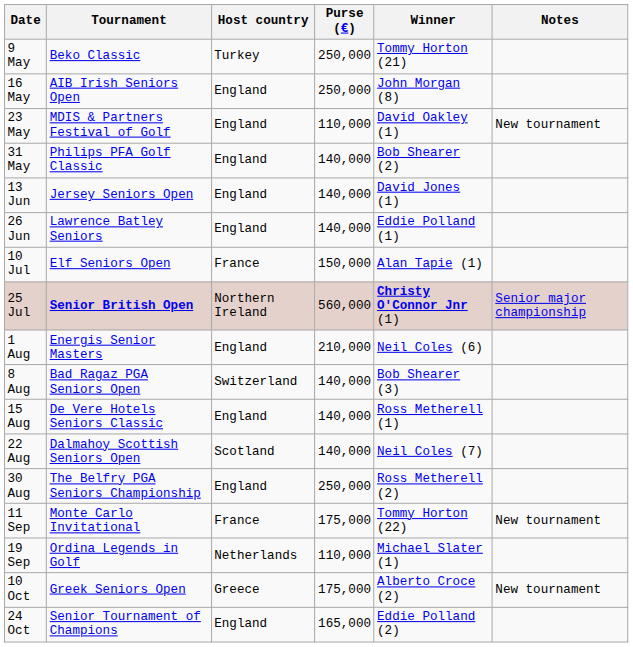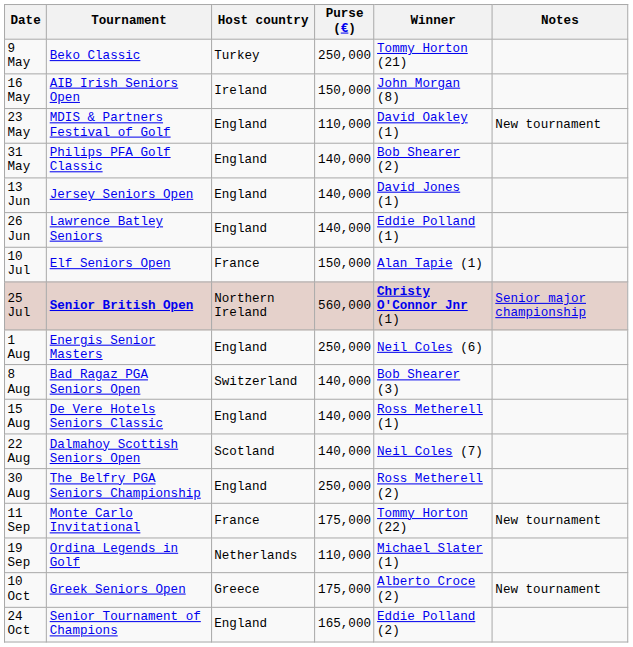 <table class="wikitable" style="font-size:95%">
 <tr>
 <th>Date</th>
 <th>Tournament</th>
 <th>Host country</th>
 <th>Purse<br>(<a href='#'>€</a>)</th>
 <th>Winner</th>
 <th>Notes</th>
 </tr>
 <tr>
 <td>9 May</td>
 <td><a href='#'>Beko Classic</a></td>
 <td>Turkey</td>
 <td align=right>250,000</td>
 <td> <a href='#'>Tommy Horton</a> (21)</td>
 <td></td>
 </tr>
 <tr>
 <td>16 May</td>
 <td><a href='#'>AIB Irish Seniors Open</a></td>
-<td>England</td>
-<td align=right>250,000</td>
+<td>Ireland</td>
+<td align=right>150,000</td>
 <td> <a href='#'>John Morgan</a> (8)</td>
 <td></td>
 </tr>
 <tr>
 <td>23 May</td>
 <td><a href='#'>MDIS & Partners Festival of Golf</a></td>
 <td>England</td>
 <td align=right>110,000</td>
 <td> <a href='#'>David Oakley</a> (1)</td>
 <td>New tournament</td>
 </tr>
 <tr>
 <td>31 May</td>
 <td><a href='#'>Philips PFA Golf Classic</a></td>
 <td>England</td>
 <td align=right>140,000</td>
 <td> <a href='#'>Bob Shearer</a> (2)</td>
 <td></td>
 </tr>
 <tr>
 <td>13 Jun</td>
 <td><a href='#'>Jersey Seniors Open</a></td>
 <td>England</td>
 <td align=right>140,000</td>
 <td> <a href='#'>David Jones</a> (1)</td>
 <td></td>
 </tr>
 <tr>
 <td>26 Jun</td>
 <td><a href='#'>Lawrence Batley Seniors</a></td>
 <td>England</td>
 <td align=right>140,000</td>
 <td> <a href='#'>Eddie Polland</a> (1)</td>
 <td></td>
 </tr>
 <tr>
 <td>10 Jul</td>
 <td><a href='#'>Elf Seniors Open</a></td>
 <td>France</td>
 <td align=right>150,000</td>
 <td> <a href='#'>Alan Tapie</a> (1)</td>
 <td></td>
 </tr>
 <tr style="background:#e5d1cb;">
 <td>25 Jul</td>
 <td><strong><a href='#'>Senior British Open</a></strong></td>
 <td>Northern Ireland</td>
 <td align=right>560,000</td>
 <td> <strong><a href='#'>Christy O'Connor Jnr</a></strong> (1)</td>
 <td><a href='#'>Senior major championship</a></td>
 </tr>
 <tr>
 <td>1 Aug</td>
 <td><a href='#'>Energis Senior Masters</a></td>
 <td>England</td>
-<td align=right>210,000</td>
+<td align=right>250,000</td>
 <td> <a href='#'>Neil Coles</a> (6)</td>
 <td></td>
 </tr>
 <tr>
 <td>8 Aug</td>
 <td><a href='#'>Bad Ragaz PGA Seniors Open</a></td>
 <td>Switzerland</td>
 <td align=right>140,000</td>
 <td> <a href='#'>Bob Shearer</a> (3)</td>
 <td></td>
 </tr>
 <tr>
 <td>15 Aug</td>
 <td><a href='#'>De Vere Hotels Seniors Classic</a></td>
 <td>England</td>
 <td align=right>140,000</td>
 <td> <a href='#'>Ross Metherell</a> (1)</td>
 <td></td>
 </tr>
 <tr>
 <td>22 Aug</td>
 <td><a href='#'>Dalmahoy Scottish Seniors Open</a></td>
 <td>Scotland</td>
 <td align=right>140,000</td>
 <td> <a href='#'>Neil Coles</a> (7)</td>
 <td></td>
 </tr>
 <tr>
 <td>30 Aug</td>
 <td><a href='#'>The Belfry PGA Seniors Championship</a></td>
 <td>England</td>
 <td align=right>250,000</td>
 <td> <a href='#'>Ross Metherell</a> (2)</td>
 <td></td>
 </tr>
 <tr>
 <td>11 Sep</td>
 <td><a href='#'>Monte Carlo Invitational</a></td>
 <td>France</td>
 <td align=right>175,000</td>
 <td> <a href='#'>Tommy Horton</a> (22)</td>
 <td>New tournament</td>
 </tr>
 <tr>
 <td>19 Sep</td>
 <td><a href='#'>Ordina Legends in Golf</a></td>
 <td>Netherlands</td>
 <td align=right>110,000</td>
 <td> <a href='#'>Michael Slater</a> (1)</td>
 <td></td>
 </tr>
 <tr>
 <td>10 Oct</td>
 <td><a href='#'>Greek Seniors Open</a></td>
 <td>Greece</td>
 <td align=right>175,000</td>
 <td> <a href='#'>Alberto Croce</a> (2)</td>
 <td>New tournament</td>
 </tr>
 <tr>
 <td>24 Oct</td>
 <td><a href='#'>Senior Tournament of Champions</a></td>
 <td>England</td>
 <td align=right>165,000</td>
 <td> <a href='#'>Eddie Polland</a> (2)</td>
 <td></td>
 </tr>
 </table>
